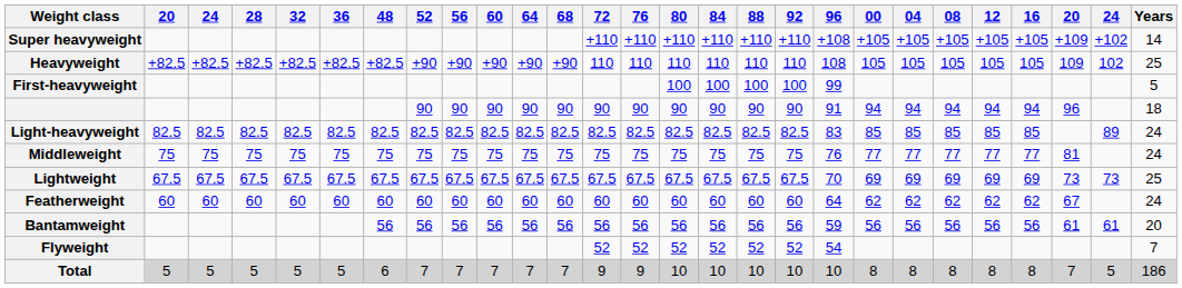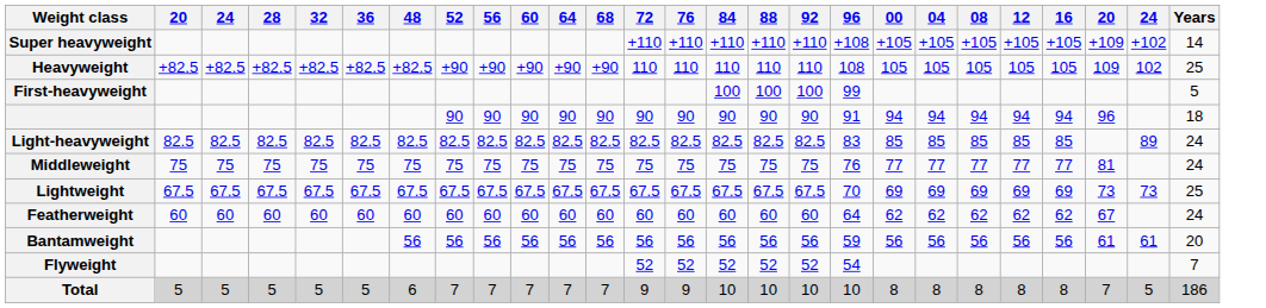 <table class="wikitable plainrowheaders sticky-table-row1 sticky-table-col1" style="text-align:center;">
 <tr>
 <th scope="col">Weight class</th>
 <th scope="col"><a href='#'>20</a></th>
 <th scope="col"><a href='#'>24</a></th>
 <th scope="col"><a href='#'>28</a></th>
 <th scope="col"><a href='#'>32</a></th>
 <th scope="col"><a href='#'>36</a></th>
 <th scope="col"><a href='#'>48</a></th>
 <th scope="col"><a href='#'>52</a></th>
 <th scope="col"><a href='#'>56</a></th>
 <th scope="col"><a href='#'>60</a></th>
 <th scope="col"><a href='#'>64</a></th>
 <th scope="col"><a href='#'>68</a></th>
 <th scope="col"><a href='#'>72</a></th>
 <th scope="col"><a href='#'>76</a></th>
-<th scope="col"><a href='#'>80</a></th>
 <th scope="col"><a href='#'>84</a></th>
 <th scope="col"><a href='#'>88</a></th>
 <th scope="col"><a href='#'>92</a></th>
 <th scope="col"><a href='#'>96</a></th>
 <th scope="col"><a href='#'>00</a></th>
 <th scope="col"><a href='#'>04</a></th>
 <th scope="col"><a href='#'>08</a></th>
 <th scope="col"><a href='#'>12</a></th>
 <th scope="col"><a href='#'>16</a></th>
 <th scope="col"><a href='#'>20</a></th>
 <th scope="col"><a href='#'>24</a></th>
 <th scope="col">Years</th>
 </tr>
 <tr>
 <th scope="row">Super heavyweight</th>
 <td></td>
 <td></td>
 <td></td>
 <td></td>
 <td></td>
 <td></td>
 <td></td>
 <td></td>
 <td></td>
 <td></td>
 <td></td>
-<td><a href='#'>+110</a></td>
 <td><a href='#'>+110</a></td>
 <td><a href='#'>+110</a></td>
 <td><a href='#'>+110</a></td>
 <td><a href='#'>+110</a></td>
 <td><a href='#'>+110</a></td>
 <td><a href='#'>+108</a></td>
 <td><a href='#'>+105</a></td>
 <td><a href='#'>+105</a></td>
 <td><a href='#'>+105</a></td>
 <td><a href='#'>+105</a></td>
 <td><a href='#'>+105</a></td>
 <td><a href='#'>+109</a></td>
 <td><a href='#'>+102</a></td>
 <td>14</td>
 </tr>
 <tr>
 <th scope="row">Heavyweight</th>
 <td><a href='#'>+82.5</a></td>
 <td><a href='#'>+82.5</a></td>
 <td><a href='#'>+82.5</a></td>
 <td><a href='#'>+82.5</a></td>
 <td><a href='#'>+82.5</a></td>
 <td><a href='#'>+82.5</a></td>
 <td><a href='#'>+90</a></td>
 <td><a href='#'>+90</a></td>
 <td><a href='#'>+90</a></td>
 <td><a href='#'>+90</a></td>
 <td><a href='#'>+90</a></td>
 <td><a href='#'>110</a></td>
 <td><a href='#'>110</a></td>
 <td><a href='#'>110</a></td>
 <td><a href='#'>110</a></td>
 <td><a href='#'>110</a></td>
-<td><a href='#'>110</a></td>
 <td><a href='#'>108</a></td>
 <td><a href='#'>105</a></td>
 <td><a href='#'>105</a></td>
 <td><a href='#'>105</a></td>
 <td><a href='#'>105</a></td>
 <td><a href='#'>105</a></td>
 <td><a href='#'>109</a></td>
 <td><a href='#'>102</a></td>
 <td>25</td>
 </tr>
 <tr>
 <th scope="row">First-heavyweight</th>
 <td></td>
 <td></td>
 <td></td>
 <td></td>
 <td></td>
 <td></td>
 <td></td>
 <td></td>
 <td></td>
 <td></td>
 <td></td>
 <td></td>
 <td></td>
-<td><a href='#'>100</a></td>
 <td><a href='#'>100</a></td>
 <td><a href='#'>100</a></td>
 <td><a href='#'>100</a></td>
 <td><a href='#'>99</a></td>
 <td></td>
 <td></td>
 <td></td>
 <td></td>
 <td></td>
 <td></td>
 <td></td>
 <td>5</td>
 </tr>
 <tr>
 <th scope="row"></th>
 <td></td>
 <td></td>
 <td></td>
 <td></td>
 <td></td>
 <td></td>
 <td><a href='#'>90</a></td>
 <td><a href='#'>90</a></td>
 <td><a href='#'>90</a></td>
 <td><a href='#'>90</a></td>
 <td><a href='#'>90</a></td>
 <td><a href='#'>90</a></td>
 <td><a href='#'>90</a></td>
 <td><a href='#'>90</a></td>
 <td><a href='#'>90</a></td>
 <td><a href='#'>90</a></td>
-<td><a href='#'>90</a></td>
 <td><a href='#'>91</a></td>
 <td><a href='#'>94</a></td>
 <td><a href='#'>94</a></td>
 <td><a href='#'>94</a></td>
 <td><a href='#'>94</a></td>
 <td><a href='#'>94</a></td>
 <td><a href='#'>96</a></td>
 <td></td>
 <td>18</td>
 </tr>
 <tr>
 <th scope="row">Light-heavyweight</th>
-<td><a href='#'>82.5</a></td>
 <td><a href='#'>82.5</a></td>
 <td><a href='#'>82.5</a></td>
 <td><a href='#'>82.5</a></td>
 <td><a href='#'>82.5</a></td>
 <td><a href='#'>82.5</a></td>
 <td><a href='#'>82.5</a></td>
 <td><a href='#'>82.5</a></td>
 <td><a href='#'>82.5</a></td>
 <td><a href='#'>82.5</a></td>
 <td><a href='#'>82.5</a></td>
 <td><a href='#'>82.5</a></td>
 <td><a href='#'>82.5</a></td>
 <td><a href='#'>82.5</a></td>
 <td><a href='#'>82.5</a></td>
 <td><a href='#'>82.5</a></td>
 <td><a href='#'>82.5</a></td>
 <td><a href='#'>83</a></td>
 <td><a href='#'>85</a></td>
 <td><a href='#'>85</a></td>
 <td><a href='#'>85</a></td>
 <td><a href='#'>85</a></td>
 <td><a href='#'>85</a></td>
 <td></td>
 <td><a href='#'>89</a></td>
 <td>24</td>
 </tr>
 <tr>
 <th scope="row">Middleweight</th>
 <td><a href='#'>75</a></td>
 <td><a href='#'>75</a></td>
 <td><a href='#'>75</a></td>
 <td><a href='#'>75</a></td>
 <td><a href='#'>75</a></td>
 <td><a href='#'>75</a></td>
 <td><a href='#'>75</a></td>
 <td><a href='#'>75</a></td>
 <td><a href='#'>75</a></td>
 <td><a href='#'>75</a></td>
 <td><a href='#'>75</a></td>
 <td><a href='#'>75</a></td>
 <td><a href='#'>75</a></td>
 <td><a href='#'>75</a></td>
 <td><a href='#'>75</a></td>
 <td><a href='#'>75</a></td>
-<td><a href='#'>75</a></td>
 <td><a href='#'>76</a></td>
 <td><a href='#'>77</a></td>
 <td><a href='#'>77</a></td>
 <td><a href='#'>77</a></td>
 <td><a href='#'>77</a></td>
 <td><a href='#'>77</a></td>
 <td><a href='#'>81</a></td>
 <td></td>
 <td>24</td>
 </tr>
 <tr>
 <th scope="row">Lightweight</th>
-<td><a href='#'>67.5</a></td>
 <td><a href='#'>67.5</a></td>
 <td><a href='#'>67.5</a></td>
 <td><a href='#'>67.5</a></td>
 <td><a href='#'>67.5</a></td>
 <td><a href='#'>67.5</a></td>
 <td><a href='#'>67.5</a></td>
 <td><a href='#'>67.5</a></td>
 <td><a href='#'>67.5</a></td>
 <td><a href='#'>67.5</a></td>
 <td><a href='#'>67.5</a></td>
 <td><a href='#'>67.5</a></td>
 <td><a href='#'>67.5</a></td>
 <td><a href='#'>67.5</a></td>
 <td><a href='#'>67.5</a></td>
 <td><a href='#'>67.5</a></td>
 <td><a href='#'>67.5</a></td>
 <td><a href='#'>70</a></td>
 <td><a href='#'>69</a></td>
 <td><a href='#'>69</a></td>
 <td><a href='#'>69</a></td>
 <td><a href='#'>69</a></td>
 <td><a href='#'>69</a></td>
 <td><a href='#'>73</a></td>
 <td><a href='#'>73</a></td>
 <td>25</td>
 </tr>
 <tr>
 <th scope="row">Featherweight</th>
 <td><a href='#'>60</a></td>
 <td><a href='#'>60</a></td>
 <td><a href='#'>60</a></td>
 <td><a href='#'>60</a></td>
 <td><a href='#'>60</a></td>
 <td><a href='#'>60</a></td>
 <td><a href='#'>60</a></td>
 <td><a href='#'>60</a></td>
 <td><a href='#'>60</a></td>
 <td><a href='#'>60</a></td>
 <td><a href='#'>60</a></td>
 <td><a href='#'>60</a></td>
 <td><a href='#'>60</a></td>
 <td><a href='#'>60</a></td>
 <td><a href='#'>60</a></td>
 <td><a href='#'>60</a></td>
-<td><a href='#'>60</a></td>
 <td><a href='#'>64</a></td>
 <td><a href='#'>62</a></td>
 <td><a href='#'>62</a></td>
 <td><a href='#'>62</a></td>
 <td><a href='#'>62</a></td>
 <td><a href='#'>62</a></td>
 <td><a href='#'>67</a></td>
 <td></td>
 <td>24</td>
 </tr>
 <tr>
 <th scope="row">Bantamweight</th>
 <td></td>
 <td></td>
 <td></td>
 <td></td>
 <td></td>
-<td><a href='#'>56</a></td>
 <td><a href='#'>56</a></td>
 <td><a href='#'>56</a></td>
 <td><a href='#'>56</a></td>
 <td><a href='#'>56</a></td>
 <td><a href='#'>56</a></td>
 <td><a href='#'>56</a></td>
 <td><a href='#'>56</a></td>
 <td><a href='#'>56</a></td>
 <td><a href='#'>56</a></td>
 <td><a href='#'>56</a></td>
 <td><a href='#'>56</a></td>
 <td><a href='#'>59</a></td>
 <td><a href='#'>56</a></td>
 <td><a href='#'>56</a></td>
 <td><a href='#'>56</a></td>
 <td><a href='#'>56</a></td>
 <td><a href='#'>56</a></td>
 <td><a href='#'>61</a></td>
 <td><a href='#'>61</a></td>
 <td>20</td>
 </tr>
 <tr>
 <th scope="row">Flyweight</th>
 <td></td>
 <td></td>
 <td></td>
 <td></td>
 <td></td>
 <td></td>
 <td></td>
 <td></td>
 <td></td>
 <td></td>
 <td></td>
 <td><a href='#'>52</a></td>
 <td><a href='#'>52</a></td>
 <td><a href='#'>52</a></td>
 <td><a href='#'>52</a></td>
 <td><a href='#'>52</a></td>
-<td><a href='#'>52</a></td>
 <td><a href='#'>54</a></td>
 <td></td>
 <td></td>
 <td></td>
 <td></td>
 <td></td>
 <td></td>
 <td></td>
 <td>7</td>
 </tr>
 <tr style="background:lightgray;">
 <th scope="row"><strong>Total</strong></th>
 <td>5</td>
 <td>5</td>
 <td>5</td>
 <td>5</td>
 <td>5</td>
 <td>6</td>
 <td>7</td>
 <td>7</td>
 <td>7</td>
 <td>7</td>
 <td>7</td>
 <td>9</td>
 <td>9</td>
 <td>10</td>
 <td>10</td>
 <td>10</td>
 <td>10</td>
-<td>10</td>
 <td>8</td>
 <td>8</td>
 <td>8</td>
 <td>8</td>
 <td>8</td>
 <td>7</td>
 <td>5</td>
 <td>186</td>
 </tr>
 </table>
